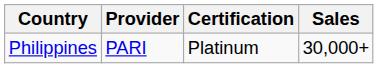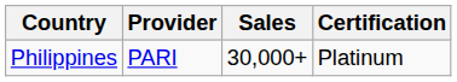 <table class="wikitable">
 <tr>
 <th>Country</th>
 <th>Provider</th>
+<th>Sales</th>
 <th>Certification</th>
-<th>Sales</th>
 </tr>
 <tr>
 <td><a href='#'>Philippines</a></td>
 <td><a href='#'>PARI</a></td>
+<td>30,000+</td>
 <td>Platinum</td>
-<td>30,000+</td>
 </tr>
 </table>
